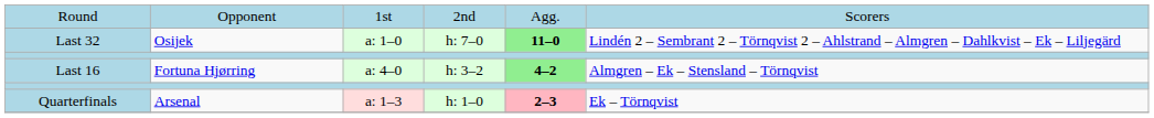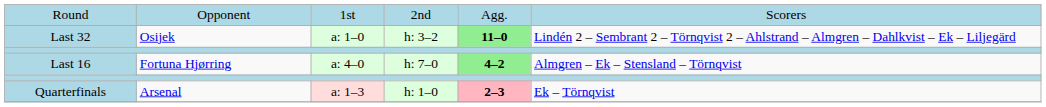 <table class="wikitable" style="text-align:center">
 <tr bgcolor=lightblue>
 <td width=150px>Round</td>
 <td width=200px>Opponent</td>
 <td width=80px>1st</td>
 <td width=80px>2nd</td>
 <td width=80px>Agg.</td>
 <td width=600px>Scorers</td>
 </tr>
 <tr>
 <td bgcolor=lightblue>Last 32</td>
 <td align=left> <a href='#'>Osijek</a></td>
 <td bgcolor="#ddffdd">a: 1–0</td>
-<td bgcolor="#ddffdd">h: 7–0</td>
+<td bgcolor="#ddffdd">h: 3–2</td>
 <td bgcolor=lightgreen><strong>11–0</strong></td>
 <td align=left><a href='#'>Lindén</a> 2 – <a href='#'>Sembrant</a> 2 – <a href='#'>Törnqvist</a> 2 – <a href='#'>Ahlstrand</a> – <a href='#'>Almgren</a> – <a href='#'>Dahlkvist</a> – <a href='#'>Ek</a> – <a href='#'>Liljegärd</a></td>
 </tr>
 <tr bgcolor=lightblue>
 <td colspan=6></td>
 </tr>
 <tr>
 <td bgcolor=lightblue>Last 16</td>
 <td align=left> <a href='#'>Fortuna Hjørring</a></td>
 <td bgcolor="#ddffdd">a: 4–0</td>
-<td bgcolor="#ddffdd">h: 3–2</td>
+<td bgcolor="#ddffdd">h: 7–0</td>
 <td bgcolor=lightgreen><strong>4–2</strong></td>
 <td align=left><a href='#'>Almgren</a> – <a href='#'>Ek</a> – <a href='#'>Stensland</a> – <a href='#'>Törnqvist</a></td>
 </tr>
 <tr bgcolor=lightblue>
 <td colspan=6></td>
 </tr>
 <tr>
 <td bgcolor=lightblue>Quarterfinals</td>
 <td align=left> <a href='#'>Arsenal</a></td>
 <td bgcolor="#ffdddd">a: 1–3</td>
 <td bgcolor="#ddffdd">h: 1–0</td>
 <td bgcolor=lightpink><strong>2–3</strong></td>
 <td align=left><a href='#'>Ek</a> – <a href='#'>Törnqvist</a></td>
 </tr>
 <tr>
 </tr>
 </table>
